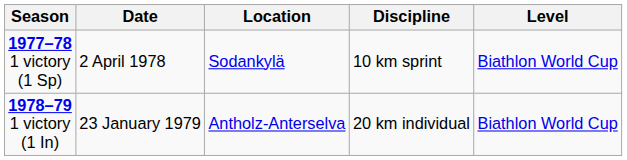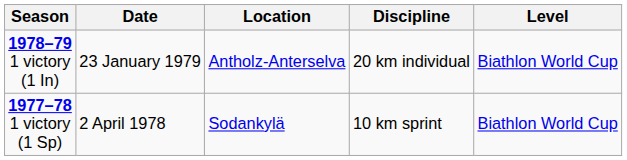 <table class="wikitable">
 <tr>
 <th>Season</th>
 <th>Date</th>
 <th>Location</th>
 <th>Discipline</th>
 <th>Level</th>
 </tr>
 <tr>
+<td rowspan="1" style="text-align:center;"><strong><a href='#'>1978–79</a></strong> <br> 1 victory <br> (1 In)</td>
+<td>23 January 1979</td>
+<td> <a href='#'>Antholz-Anterselva</a></td>
+<td>20 km individual</td>
+<td><a href='#'>Biathlon World Cup</a></td>
+</tr>
+<tr>
 <td rowspan="1" style="text-align:center;"><strong><a href='#'>1977–78</a></strong> <br> 1 victory <br> (1 Sp)</td>
 <td>2 April 1978</td>
 <td> <a href='#'>Sodankylä</a></td>
 <td>10 km sprint</td>
 <td><a href='#'>Biathlon World Cup</a></td>
 </tr>
-<tr>
-<td rowspan="1" style="text-align:center;"><strong><a href='#'>1978–79</a></strong> <br> 1 victory <br> (1 In)</td>
-<td>23 January 1979</td>
-<td> <a href='#'>Antholz-Anterselva</a></td>
-<td>20 km individual</td>
-<td><a href='#'>Biathlon World Cup</a></td>
-</tr>
 </table>
